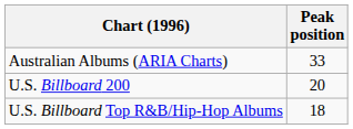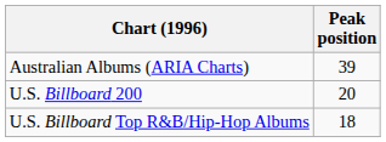 <table class="wikitable">
 <tr>
 <th align="center">Chart (1996)</th>
 <th align="center">Peak<br>position</th>
 </tr>
 <tr>
 <td align="left">Australian Albums (<a href='#'>ARIA Charts</a>)</td>
-<td align="center">33</td>
+<td align="center">39</td>
 </tr>
 <tr>
 <td align="left">U.S. <a href='#'><em>Billboard</em> 200</a></td>
 <td align="center">20</td>
 </tr>
 <tr>
 <td align="left">U.S. <em>Billboard</em> <a href='#'>Top R&B/Hip-Hop Albums</a></td>
 <td align="center">18</td>
 </tr>
 </table>
